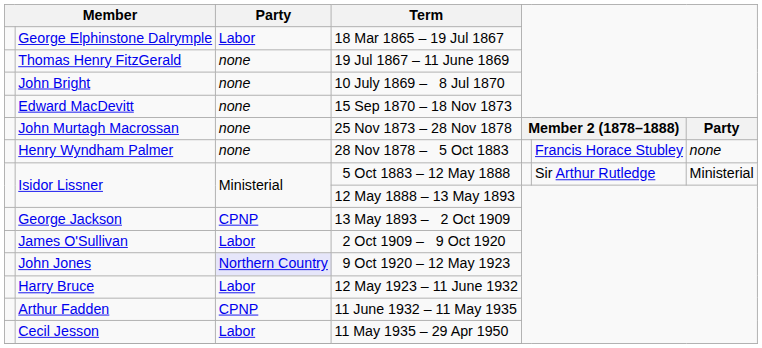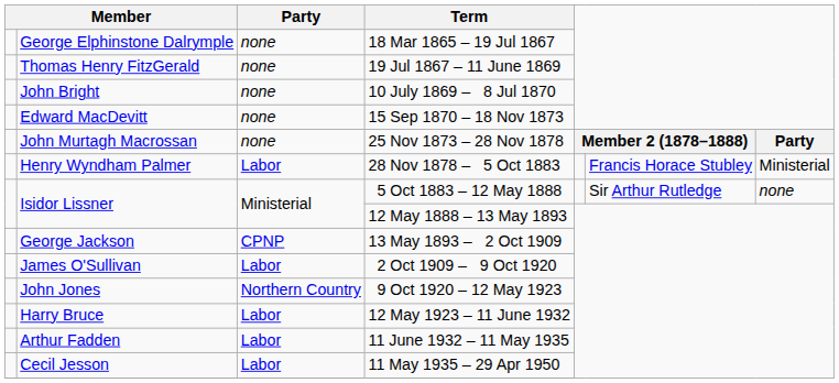 <table class="wikitable">
 <tr>
 <th colspan="2">Member</th>
 <th>Party</th>
 <th>Term</th>
 </tr>
 <tr>
 <td> </td>
 <td><a href='#'>George Elphinstone Dalrymple</a></td>
-<td><a href='#'>Labor</a></td>
+<td><em>none</em></td>
 <td>18 Mar 1865 – 19 Jul 1867</td>
 </tr>
 <tr>
 <td> </td>
 <td><a href='#'>Thomas Henry FitzGerald</a></td>
 <td><em>none</em></td>
 <td>19 Jul 1867 – 11 June 1869</td>
 </tr>
 <tr>
 <td> </td>
 <td><a href='#'>John Bright</a></td>
 <td><em>none</em></td>
 <td>10 July 1869 –   8 Jul 1870</td>
 </tr>
 <tr>
 <td> </td>
 <td><a href='#'>Edward MacDevitt</a></td>
 <td><em>none</em></td>
 <td>15 Sep 1870 – 18 Nov 1873</td>
 </tr>
 <tr>
 <td> </td>
 <td><a href='#'>John Murtagh Macrossan</a></td>
 <td><em>none</em></td>
 <td>25 Nov 1873 – 28 Nov 1878</td>
 <th colspan="2">Member 2 (1878–1888)</th>
 <th>Party</th>
 </tr>
 <tr>
 <td> </td>
 <td><a href='#'>Henry Wyndham Palmer</a></td>
-<td><em>none</em></td>
+<td><a href='#'>Labor</a></td>
 <td>28 Nov 1878 –   5 Oct 1883</td>
 <td> </td>
 <td><a href='#'>Francis Horace Stubley</a></td>
-<td><em>none</em></td>
+<td>Ministerial</td>
 </tr>
 <tr>
 <td rowspan="2" > </td>
 <td rowspan=2><a href='#'>Isidor Lissner</a></td>
 <td rowspan=2>Ministerial</td>
 <td>  5 Oct 1883 – 12 May 1888</td>
 <td> </td>
 <td>Sir <a href='#'>Arthur Rutledge</a></td>
-<td>Ministerial</td>
+<td><em>none</em></td>
 </tr>
 <tr>
 <td>12 May 1888 –  13 May 1893</td>
 </tr>
 <tr>
 <td> </td>
 <td><a href='#'>George Jackson</a></td>
 <td><a href='#'>CPNP</a></td>
 <td>13 May 1893 –   2 Oct 1909</td>
 </tr>
 <tr>
 <td> </td>
 <td><a href='#'>James O'Sullivan</a></td>
 <td><a href='#'>Labor</a></td>
 <td>  2 Oct 1909 –   9 Oct 1920</td>
 </tr>
 <tr>
 <td> </td>
 <td><a href='#'>John Jones</a></td>
-<td style="background: lavender;"><a href='#'>Northern Country</a></td>
+<td><a href='#'>Northern Country</a></td>
 <td>  9 Oct 1920 – 12 May 1923</td>
 </tr>
 <tr>
 <td> </td>
 <td><a href='#'>Harry Bruce</a></td>
 <td><a href='#'>Labor</a></td>
 <td>12 May 1923 – 11 June 1932</td>
 </tr>
 <tr>
 <td> </td>
 <td><a href='#'>Arthur Fadden</a></td>
-<td><a href='#'>CPNP</a></td>
+<td><a href='#'>Labor</a></td>
 <td>11 June 1932 – 11 May 1935</td>
 </tr>
 <tr>
 <td> </td>
 <td><a href='#'>Cecil Jesson</a></td>
 <td><a href='#'>Labor</a></td>
 <td>11 May 1935 – 29 Apr 1950</td>
 </tr>
 <tr>
 </tr>
 </table>
